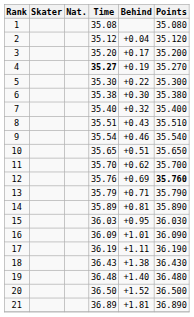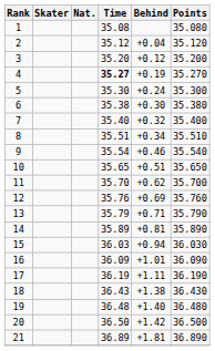 <table class="wikitable sortable" border="1" style="text-align:center">
 <tr>
 <th>Rank</th>
 <th>Skater</th>
 <th>Nat.</th>
 <th>Time</th>
 <th>Behind</th>
 <th>Points</th>
 </tr>
 <tr>
 <td>1</td>
 <td align=left></td>
 <td></td>
 <td>35.08</td>
 <td></td>
 <td>35.080</td>
 </tr>
 <tr>
 <td>2</td>
 <td align=left></td>
 <td></td>
 <td>35.12</td>
 <td>+0.04</td>
 <td>35.120</td>
 </tr>
 <tr>
 <td>3</td>
 <td align=left></td>
 <td></td>
 <td>35.20</td>
-<td>+0.17</td>
+<td>+0.12</td>
 <td>35.200</td>
 </tr>
 <tr>
 <td>4</td>
 <td align=left></td>
 <td></td>
 <td><strong>35.27</strong></td>
 <td>+0.19</td>
 <td>35.270</td>
 </tr>
 <tr>
 <td>5</td>
 <td align=left></td>
 <td></td>
 <td>35.30</td>
-<td>+0.22</td>
+<td>+0.24</td>
 <td>35.300</td>
 </tr>
 <tr>
 <td>6</td>
 <td align=left></td>
 <td></td>
 <td>35.38</td>
 <td>+0.30</td>
 <td>35.380</td>
 </tr>
 <tr>
 <td>7</td>
 <td align=left></td>
 <td></td>
 <td>35.40</td>
 <td>+0.32</td>
 <td>35.400</td>
 </tr>
 <tr>
 <td>8</td>
 <td align=left></td>
 <td></td>
 <td>35.51</td>
-<td>+0.43</td>
+<td>+0.34</td>
 <td>35.510</td>
 </tr>
 <tr>
 <td>9</td>
 <td align=left></td>
 <td></td>
 <td>35.54</td>
 <td>+0.46</td>
 <td>35.540</td>
 </tr>
 <tr>
 <td>10</td>
 <td align=left></td>
 <td></td>
 <td>35.65</td>
 <td>+0.51</td>
 <td>35.650</td>
 </tr>
 <tr>
 <td>11</td>
 <td align=left></td>
 <td></td>
 <td>35.70</td>
 <td>+0.62</td>
 <td>35.700</td>
 </tr>
 <tr>
 <td>12</td>
 <td align=left></td>
 <td></td>
 <td>35.76</td>
 <td>+0.69</td>
-<td><strong>35.760</strong></td>
+<td>35.760</td>
 </tr>
 <tr>
 <td>13</td>
 <td align=left></td>
 <td></td>
 <td>35.79</td>
 <td>+0.71</td>
 <td>35.790</td>
 </tr>
 <tr>
 <td>14</td>
 <td align=left></td>
 <td></td>
 <td>35.89</td>
 <td>+0.81</td>
 <td>35.890</td>
 </tr>
 <tr>
 <td>15</td>
 <td align=left></td>
 <td></td>
 <td>36.03</td>
-<td>+0.95</td>
+<td>+0.94</td>
 <td>36.030</td>
 </tr>
 <tr>
 <td>16</td>
 <td align=left></td>
 <td></td>
 <td>36.09</td>
 <td>+1.01</td>
 <td>36.090</td>
 </tr>
 <tr>
 <td>17</td>
 <td align=left></td>
 <td></td>
 <td>36.19</td>
 <td>+1.11</td>
 <td>36.190</td>
 </tr>
 <tr>
 <td>18</td>
 <td align=left></td>
 <td></td>
 <td>36.43</td>
 <td>+1.38</td>
 <td>36.430</td>
 </tr>
 <tr>
 <td>19</td>
 <td align=left></td>
 <td></td>
 <td>36.48</td>
 <td>+1.40</td>
 <td>36.480</td>
 </tr>
 <tr>
 <td>20</td>
 <td align=left></td>
 <td></td>
 <td>36.50</td>
-<td>+1.52</td>
+<td>+1.42</td>
 <td>36.500</td>
 </tr>
 <tr>
 <td>21</td>
 <td align=left></td>
 <td></td>
 <td>36.89</td>
 <td>+1.81</td>
 <td>36.890</td>
 </tr>
 <tr>
 </tr>
 </table>
